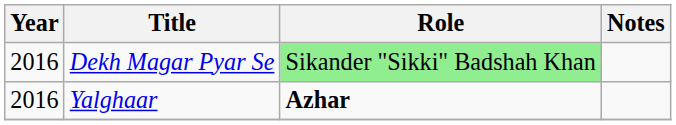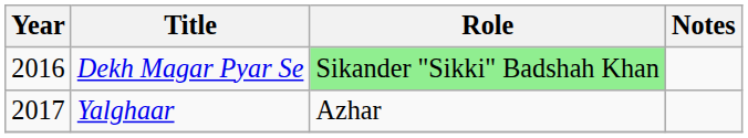 <table class="wikitable sortable">
 <tr>
 <th>Year</th>
 <th>Title</th>
 <th>Role</th>
 <th>Notes</th>
 </tr>
 <tr>
 <td>2016</td>
 <td><em><a href='#'>Dekh Magar Pyar Se</a></em></td>
 <td style="background: lightgreen;">Sikander "Sikki" Badshah Khan</td>
 <td></td>
 </tr>
 <tr>
-<td>2016</td>
+<td>2017</td>
 <td><em><a href='#'>Yalghaar</a></em></td>
-<td><strong>Azhar</strong></td>
+<td>Azhar</td>
 <td></td>
 </tr>
 <tr>
 </tr>
 </table>
